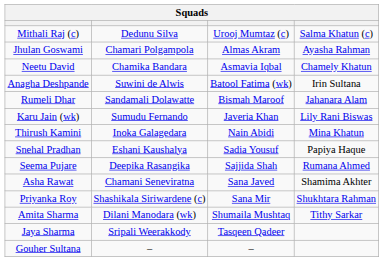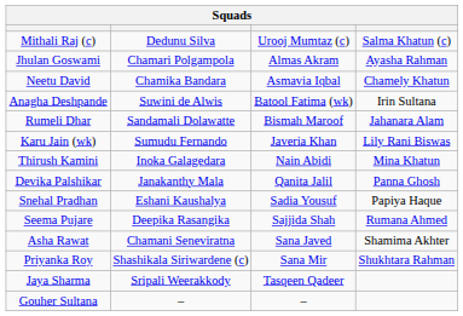 <table class="wikitable" style="text-align:center; width:auto; margin:auto">
 <tr>
 <th colspan=4>Squads</th>
 </tr>
 <tr>
 <th></th>
 <th></th>
 <th></th>
 <th></th>
 </tr>
 <tr>
 <td><a href='#'>Mithali Raj</a> (<a href='#'>c</a>)</td>
 <td><a href='#'>Dedunu Silva</a></td>
 <td><a href='#'>Urooj Mumtaz</a> (<a href='#'>c</a>)</td>
 <td><a href='#'>Salma Khatun</a> (<a href='#'>c</a>)</td>
 </tr>
 <tr>
 <td><a href='#'>Jhulan Goswami</a></td>
 <td><a href='#'>Chamari Polgampola</a></td>
 <td><a href='#'>Almas Akram</a></td>
 <td><a href='#'>Ayasha Rahman</a></td>
 </tr>
 <tr>
 <td><a href='#'>Neetu David</a></td>
 <td><a href='#'>Chamika Bandara</a></td>
 <td><a href='#'>Asmavia Iqbal</a></td>
 <td><a href='#'>Chamely Khatun</a></td>
 </tr>
 <tr>
 <td><a href='#'>Anagha Deshpande</a></td>
 <td><a href='#'>Suwini de Alwis</a></td>
 <td><a href='#'>Batool Fatima</a> (<a href='#'>wk</a>)</td>
 <td>Irin Sultana</td>
 </tr>
 <tr>
 <td><a href='#'>Rumeli Dhar</a></td>
 <td><a href='#'>Sandamali Dolawatte</a></td>
 <td><a href='#'>Bismah Maroof</a></td>
 <td><a href='#'>Jahanara Alam</a></td>
 </tr>
 <tr>
 <td><a href='#'>Karu Jain</a> (<a href='#'>wk</a>)</td>
 <td><a href='#'>Sumudu Fernando</a></td>
 <td><a href='#'>Javeria Khan</a></td>
 <td><a href='#'>Lily Rani Biswas</a></td>
 </tr>
 <tr>
 <td><a href='#'>Thirush Kamini</a></td>
 <td><a href='#'>Inoka Galagedara</a></td>
 <td><a href='#'>Nain Abidi</a></td>
 <td><a href='#'>Mina Khatun</a></td>
 </tr>
 <tr>
+<td><a href='#'>Devika Palshikar</a></td>
+<td><a href='#'>Janakanthy Mala</a></td>
+<td><a href='#'>Qanita Jalil</a></td>
+<td><a href='#'>Panna Ghosh</a></td>
+</tr>
+<tr>
 <td><a href='#'>Snehal Pradhan</a></td>
 <td><a href='#'>Eshani Kaushalya</a></td>
 <td><a href='#'>Sadia Yousuf</a></td>
 <td>Papiya Haque</td>
 </tr>
 <tr>
 <td><a href='#'>Seema Pujare</a></td>
 <td><a href='#'>Deepika Rasangika</a></td>
 <td><a href='#'>Sajjida Shah</a></td>
 <td><a href='#'>Rumana Ahmed</a></td>
 </tr>
 <tr>
 <td><a href='#'>Asha Rawat</a></td>
 <td><a href='#'>Chamani Seneviratna</a></td>
 <td><a href='#'>Sana Javed</a></td>
 <td>Shamima Akhter</td>
 </tr>
 <tr>
 <td><a href='#'>Priyanka Roy</a></td>
 <td><a href='#'>Shashikala Siriwardene</a> (<a href='#'>c</a>)</td>
 <td><a href='#'>Sana Mir</a></td>
 <td><a href='#'>Shukhtara Rahman</a></td>
 </tr>
 <tr>
-<td><a href='#'>Amita Sharma</a></td>
-<td><a href='#'>Dilani Manodara</a> (<a href='#'>wk</a>)</td>
-<td><a href='#'>Shumaila Mushtaq</a></td>
-<td><a href='#'>Tithy Sarkar</a></td>
-</tr>
-<tr>
 <td><a href='#'>Jaya Sharma</a></td>
 <td><a href='#'>Sripali Weerakkody</a></td>
 <td><a href='#'>Tasqeen Qadeer</a></td>
 <td></td>
 </tr>
 <tr>
 <td><a href='#'>Gouher Sultana</a></td>
 <td>–</td>
 <td>–</td>
 <td></td>
 </tr>
 </table>
